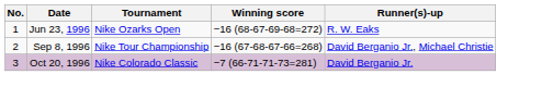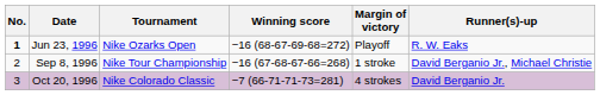 <table class="wikitable" style="font-size:95%;">
 <tr>
 <th>No.</th>
 <th>Date</th>
 <th>Tournament</th>
 <th>Winning score</th>
+<th>Margin of<br>victory</th>
 <th>Runner(s)-up</th>
 </tr>
 <tr>
-<td align=center>1</td>
+<td align=center><strong>1</strong></td>
 <td align=right>Jun 23, <a href='#'>1996</a></td>
 <td><a href='#'>Nike Ozarks Open</a></td>
 <td>−16 (68-67-69-68=272)</td>
+<td>Playoff</td>
 <td> <a href='#'>R. W. Eaks</a></td>
 </tr>
 <tr>
 <td align=center>2</td>
 <td align=right>Sep 8, 1996</td>
 <td><a href='#'>Nike Tour Championship</a></td>
 <td>−16 (67-68-67-66=268)</td>
+<td>1 stroke</td>
 <td> <a href='#'>David Berganio Jr.</a>,  <a href='#'>Michael Christie</a></td>
 </tr>
 <tr style="background:thistle;">
 <td align=center>3</td>
 <td align=right>Oct 20, 1996</td>
 <td><a href='#'>Nike Colorado Classic</a></td>
 <td>−7 (66-71-71-73=281)</td>
+<td>4 strokes</td>
 <td> <a href='#'>David Berganio Jr.</a></td>
 </tr>
 </table>
